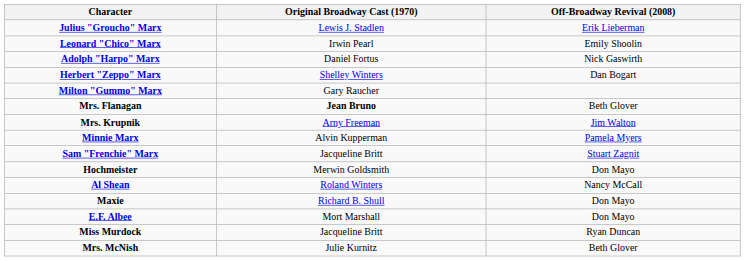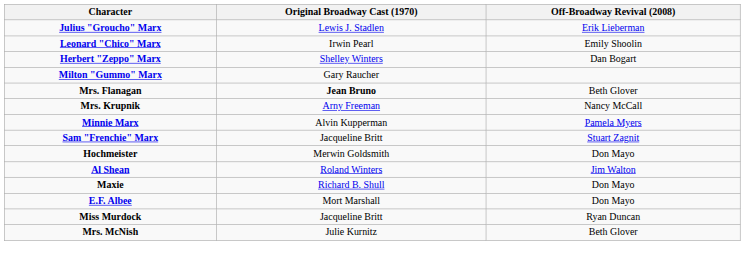 <table class="wikitable"  style="width:75%; text-align:center;">
 <tr>
 <th colwidth="50%">Character</th>
 <th colwidth="50%">Original Broadway Cast (1970)</th>
 <th>Off-Broadway Revival (2008)</th>
 </tr>
 <tr>
 <td><a href='#'><strong>Julius "Groucho" Marx</strong></a></td>
 <td><a href='#'>Lewis J. Stadlen</a></td>
 <td><a href='#'>Erik Lieberman</a></td>
 </tr>
 <tr>
 <td><a href='#'><strong>Leonard "Chico" Marx</strong></a></td>
 <td>Irwin Pearl</td>
 <td>Emily Shoolin</td>
-</tr>
-<tr>
-<td><a href='#'><strong>Adolph "Harpo" Marx</strong></a></td>
-<td>Daniel Fortus</td>
-<td>Nick Gaswirth</td>
 </tr>
 <tr>
 <td><a href='#'><strong>Herbert "Zeppo" Marx</strong></a></td>
 <td><a href='#'>Shelley Winters</a></td>
 <td>Dan Bogart</td>
 </tr>
 <tr>
 <td><a href='#'><strong>Milton "Gummo" Marx</strong></a></td>
 <td>Gary Raucher</td>
 <td></td>
 </tr>
 <tr>
 <td><strong>Mrs. Flanagan</strong></td>
 <td><strong>Jean Bruno</strong></td>
 <td>Beth Glover</td>
 </tr>
 <tr>
 <td><strong>Mrs. Krupnik</strong></td>
 <td><a href='#'>Arny Freeman</a></td>
-<td><a href='#'>Jim Walton</a></td>
+<td>Nancy McCall</td>
 </tr>
 <tr>
 <td><strong><a href='#'>Minnie Marx</a></strong></td>
 <td>Alvin Kupperman</td>
 <td><a href='#'>Pamela Myers</a></td>
 </tr>
 <tr>
 <td><a href='#'><strong>Sam "Frenchie" Marx</strong></a></td>
 <td>Jacqueline Britt</td>
 <td><a href='#'>Stuart Zagnit</a></td>
 </tr>
 <tr>
 <td><strong>Hochmeister</strong></td>
 <td>Merwin Goldsmith</td>
 <td>Don Mayo</td>
 </tr>
 <tr>
 <td><strong><a href='#'>Al Shean</a></strong></td>
 <td><a href='#'>Roland Winters</a></td>
-<td>Nancy McCall</td>
+<td><a href='#'>Jim Walton</a></td>
 </tr>
 <tr>
 <td><strong>Maxie</strong></td>
 <td><a href='#'>Richard B. Shull</a></td>
 <td>Don Mayo</td>
 </tr>
 <tr>
 <td><strong><a href='#'>E.F. Albee</a></strong></td>
 <td>Mort Marshall</td>
 <td>Don Mayo</td>
 </tr>
 <tr>
 <td><strong>Miss Murdock</strong></td>
 <td>Jacqueline Britt</td>
 <td>Ryan Duncan</td>
 </tr>
 <tr>
 <td><strong>Mrs. McNish</strong></td>
 <td>Julie Kurnitz</td>
 <td>Beth Glover</td>
 </tr>
 </table>
